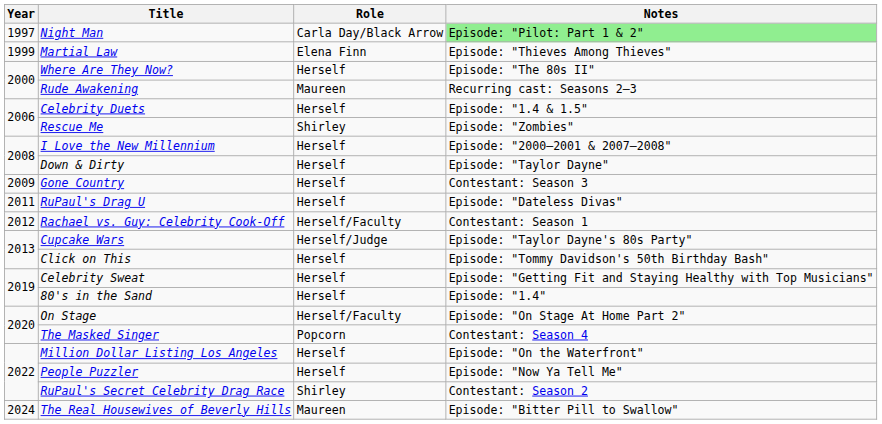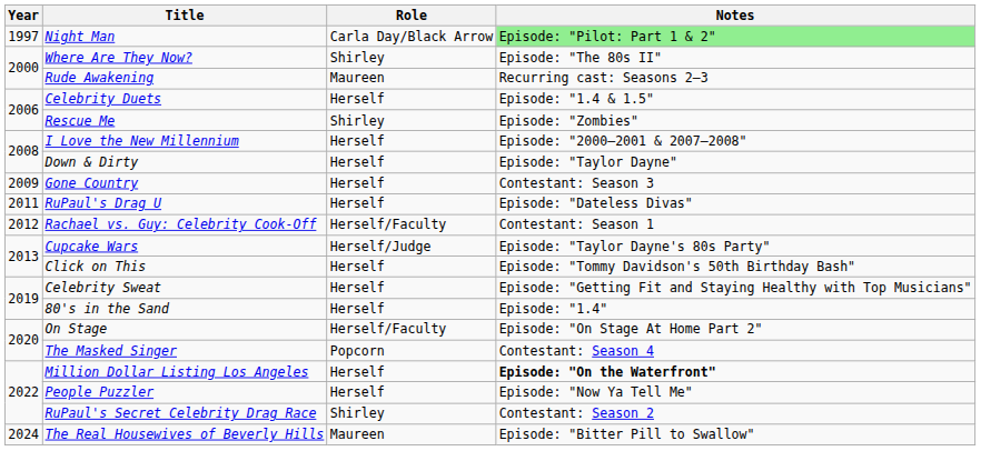 <table class="wikitable sortable">
 <tr>
 <th>Year</th>
 <th>Title</th>
 <th>Role</th>
 <th>Notes</th>
 </tr>
 <tr>
 <td>1997</td>
 <td><em><a href='#'>Night Man</a></em></td>
 <td>Carla Day/Black Arrow</td>
 <td style="background: lightgreen;">Episode: "Pilot: Part 1 & 2"</td>
 </tr>
 <tr>
-<td>1999</td>
-<td><em><a href='#'>Martial Law</a></em></td>
-<td>Elena Finn</td>
-<td>Episode: "Thieves Among Thieves"</td>
-</tr>
-<tr>
 <td rowspan=2>2000</td>
 <td><em><a href='#'>Where Are They Now?</a></em></td>
-<td>Herself</td>
+<td>Shirley</td>
 <td>Episode: "The 80s II"</td>
 </tr>
 <tr>
 <td><em><a href='#'>Rude Awakening</a></em></td>
 <td>Maureen</td>
 <td>Recurring cast: Seasons 2–3</td>
 </tr>
 <tr>
 <td rowspan=2>2006</td>
 <td><em><a href='#'>Celebrity Duets</a></em></td>
 <td>Herself</td>
 <td>Episode: "1.4 & 1.5"</td>
 </tr>
 <tr>
 <td><em><a href='#'>Rescue Me</a></em></td>
 <td>Shirley</td>
 <td>Episode: "Zombies"</td>
 </tr>
 <tr>
 <td rowspan=2>2008</td>
 <td><em><a href='#'>I Love the New Millennium</a></em></td>
 <td>Herself</td>
 <td>Episode: "2000–2001 & 2007–2008"</td>
 </tr>
 <tr>
 <td><em>Down & Dirty</em></td>
 <td>Herself</td>
 <td>Episode: "Taylor Dayne"</td>
 </tr>
 <tr>
 <td>2009</td>
 <td><em><a href='#'>Gone Country</a></em></td>
 <td>Herself</td>
 <td>Contestant: Season 3</td>
 </tr>
 <tr>
 <td>2011</td>
 <td><em><a href='#'>RuPaul's Drag U</a></em></td>
 <td>Herself</td>
 <td>Episode: "Dateless Divas"</td>
 </tr>
 <tr>
 <td>2012</td>
 <td><em><a href='#'>Rachael vs. Guy: Celebrity Cook-Off</a></em></td>
 <td>Herself/Faculty</td>
 <td>Contestant: Season 1</td>
 </tr>
 <tr>
 <td rowspan=2>2013</td>
 <td><em><a href='#'>Cupcake Wars</a></em></td>
 <td>Herself/Judge</td>
 <td>Episode: "Taylor Dayne's 80s Party"</td>
 </tr>
 <tr>
 <td><em>Click on This</em></td>
 <td>Herself</td>
 <td>Episode: "Tommy Davidson's 50th Birthday Bash"</td>
 </tr>
 <tr>
 <td rowspan=2>2019</td>
 <td><em>Celebrity Sweat</em></td>
 <td>Herself</td>
 <td>Episode: "Getting Fit and Staying Healthy with Top Musicians"</td>
 </tr>
 <tr>
 <td><em>80's in the Sand</em></td>
 <td>Herself</td>
 <td>Episode: "1.4"</td>
 </tr>
 <tr>
 <td rowspan=2>2020</td>
 <td><em>On Stage</em></td>
 <td>Herself/Faculty</td>
 <td>Episode: "On Stage At Home Part 2"</td>
 </tr>
 <tr>
 <td><em><a href='#'>The Masked Singer</a></em></td>
 <td>Popcorn</td>
 <td>Contestant: <a href='#'>Season 4</a></td>
 </tr>
 <tr>
 <td rowspan=3>2022</td>
 <td><em><a href='#'>Million Dollar Listing Los Angeles</a></em></td>
 <td>Herself</td>
-<td>Episode: "On the Waterfront"</td>
+<td><strong>Episode: "On the Waterfront"</strong></td>
 </tr>
 <tr>
 <td><em><a href='#'>People Puzzler</a></em></td>
 <td>Herself</td>
 <td>Episode: "Now Ya Tell Me"</td>
 </tr>
 <tr>
 <td><em><a href='#'>RuPaul's Secret Celebrity Drag Race</a></em></td>
 <td>Shirley</td>
 <td>Contestant: <a href='#'>Season 2</a></td>
 </tr>
 <tr>
 <td rowspan=1>2024</td>
 <td><em><a href='#'>The Real Housewives of Beverly Hills</a></em></td>
 <td>Maureen</td>
 <td>Episode: "Bitter Pill to Swallow"</td>
 </tr>
 </table>
